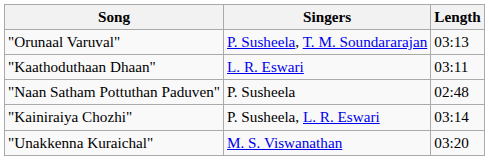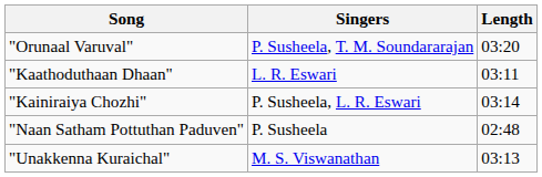 <table class="wikitable" style="font-size:95%;">
 <tr>
 <th>Song</th>
 <th>Singers</th>
 <th>Length</th>
 </tr>
 <tr>
 <td>"Orunaal Varuval"</td>
 <td><a href='#'>P. Susheela</a>, <a href='#'>T. M. Soundararajan</a></td>
-<td>03:13</td>
+<td>03:20</td>
 </tr>
 <tr>
 <td>"Kaathoduthaan Dhaan"</td>
 <td><a href='#'>L. R. Eswari</a></td>
 <td>03:11</td>
 </tr>
 <tr>
+<td>"Kainiraiya Chozhi"</td>
+<td>P. Susheela, <a href='#'>L. R. Eswari</a></td>
+<td>03:14</td>
+</tr>
+<tr>
 <td>"Naan Satham Pottuthan Paduven"</td>
 <td>P. Susheela</td>
 <td>02:48</td>
 </tr>
 <tr>
-<td>"Kainiraiya Chozhi"</td>
-<td>P. Susheela, <a href='#'>L. R. Eswari</a></td>
-<td>03:14</td>
-</tr>
-<tr>
 <td>"Unakkenna Kuraichal"</td>
 <td><a href='#'>M. S. Viswanathan</a></td>
-<td>03:20</td>
+<td>03:13</td>
 </tr>
 </table>
